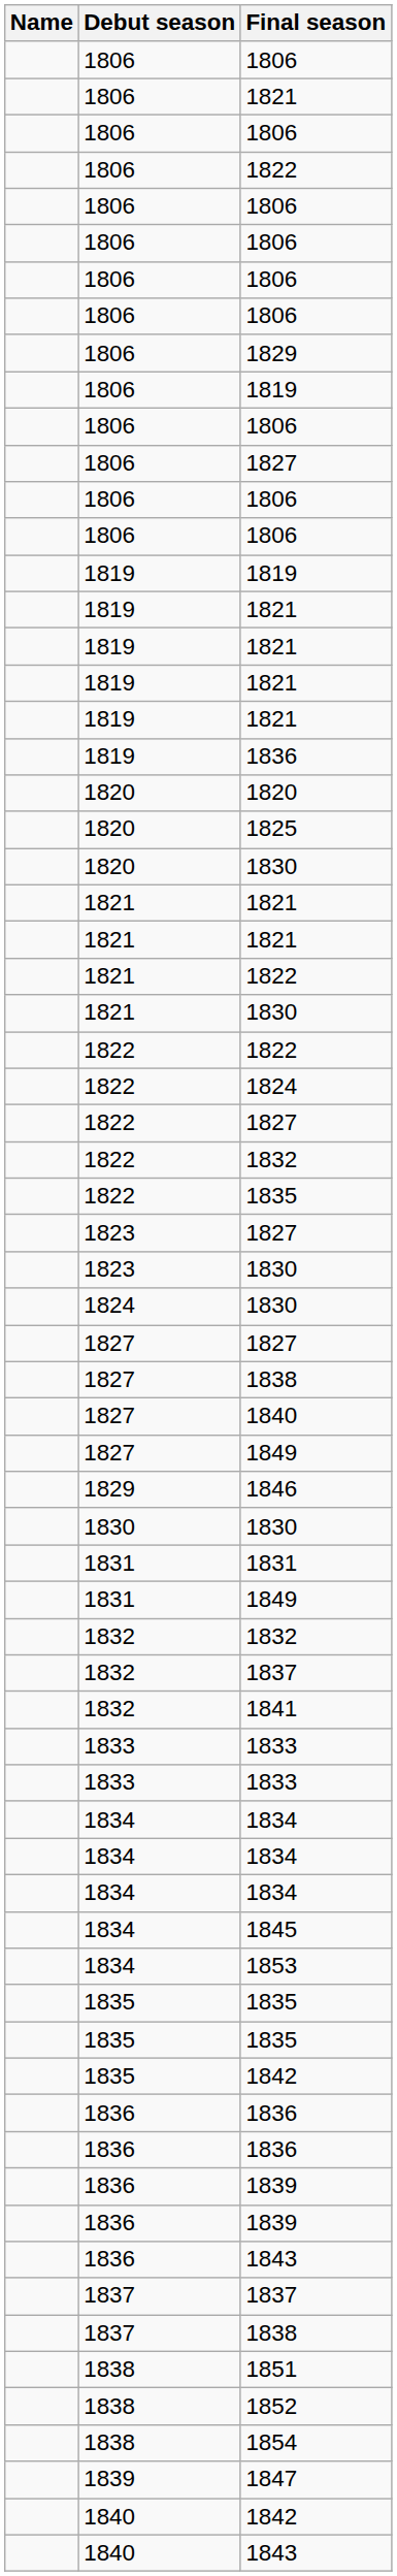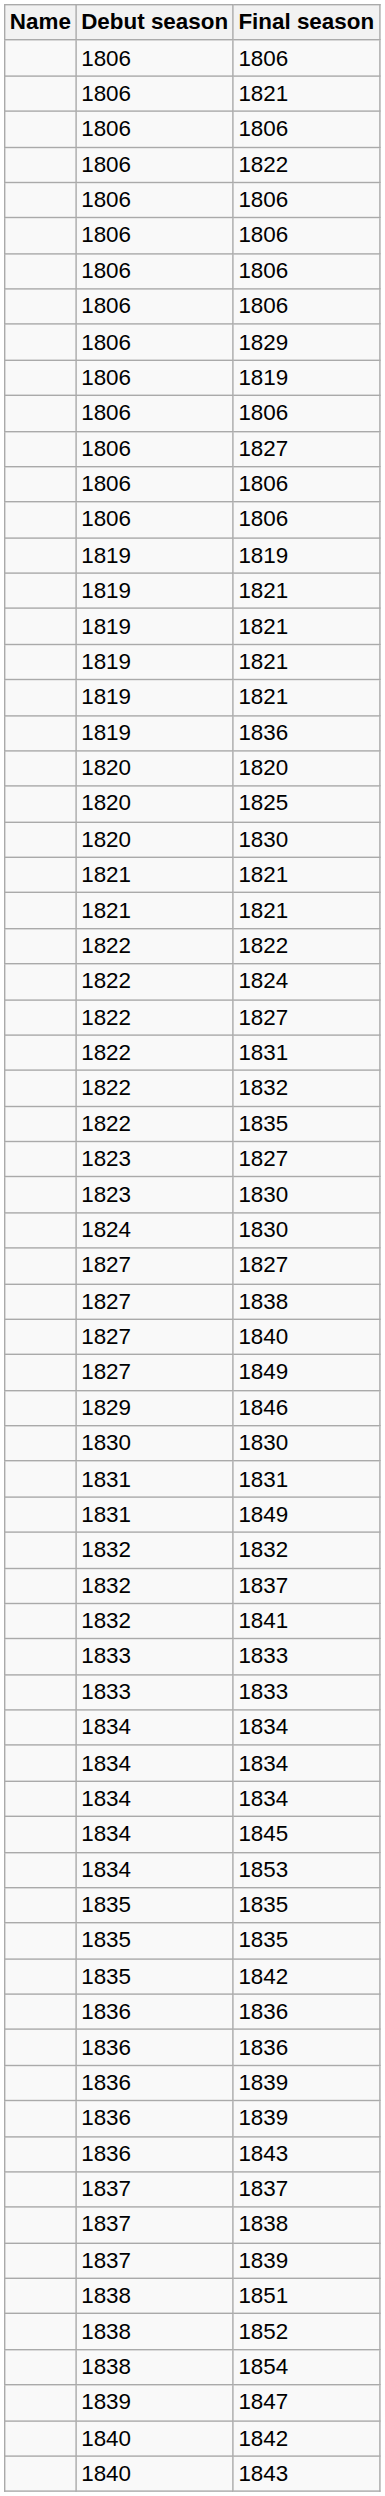 <table class="wikitable sortable">
 <tr>
 <th>Name</th>
 <th>Debut season</th>
 <th>Final season</th>
 </tr>
 <tr>
 <td></td>
 <td>1806</td>
 <td>1806</td>
 </tr>
 <tr>
 <td></td>
 <td>1806</td>
 <td>1821</td>
 </tr>
 <tr>
 <td></td>
 <td>1806</td>
 <td>1806</td>
 </tr>
 <tr>
 <td></td>
 <td>1806</td>
 <td>1822</td>
 </tr>
 <tr>
 <td></td>
 <td>1806</td>
 <td>1806</td>
 </tr>
 <tr>
 <td></td>
 <td>1806</td>
 <td>1806</td>
 </tr>
 <tr>
 <td></td>
 <td>1806</td>
 <td>1806</td>
 </tr>
 <tr>
 <td></td>
 <td>1806</td>
 <td>1806</td>
 </tr>
 <tr>
 <td></td>
 <td>1806</td>
 <td>1829</td>
 </tr>
 <tr>
 <td></td>
 <td>1806</td>
 <td>1819</td>
 </tr>
 <tr>
 <td></td>
 <td>1806</td>
 <td>1806</td>
 </tr>
 <tr>
 <td></td>
 <td>1806</td>
 <td>1827</td>
 </tr>
 <tr>
 <td></td>
 <td>1806</td>
 <td>1806</td>
 </tr>
 <tr>
 <td></td>
 <td>1806</td>
 <td>1806</td>
 </tr>
 <tr>
 <td><strong></strong></td>
 <td>1819</td>
 <td>1819</td>
 </tr>
 <tr>
 <td></td>
 <td>1819</td>
 <td>1821</td>
 </tr>
 <tr>
 <td></td>
 <td>1819</td>
 <td>1821</td>
 </tr>
 <tr>
 <td></td>
 <td>1819</td>
 <td>1821</td>
 </tr>
 <tr>
 <td></td>
 <td>1819</td>
 <td>1821</td>
 </tr>
 <tr>
 <td></td>
 <td>1819</td>
 <td>1836</td>
 </tr>
 <tr>
 <td></td>
 <td>1820</td>
 <td>1820</td>
 </tr>
 <tr>
 <td></td>
 <td>1820</td>
 <td>1825</td>
 </tr>
 <tr>
 <td></td>
 <td>1820</td>
 <td>1830</td>
 </tr>
 <tr>
 <td></td>
 <td>1821</td>
 <td>1821</td>
 </tr>
 <tr>
 <td></td>
 <td>1821</td>
 <td>1821</td>
 </tr>
 <tr>
 <td></td>
-<td>1821</td>
-<td>1822</td>
-</tr>
-<tr>
-<td></td>
-<td>1821</td>
-<td>1830</td>
-</tr>
-<tr>
-<td></td>
 <td>1822</td>
 <td>1822</td>
 </tr>
 <tr>
 <td></td>
 <td>1822</td>
 <td>1824</td>
 </tr>
 <tr>
 <td></td>
 <td>1822</td>
 <td>1827</td>
+</tr>
+<tr>
+<td></td>
+<td>1822</td>
+<td>1831</td>
 </tr>
 <tr>
 <td></td>
 <td>1822</td>
 <td>1832</td>
 </tr>
 <tr>
 <td></td>
 <td>1822</td>
 <td>1835</td>
 </tr>
 <tr>
 <td></td>
 <td>1823</td>
 <td>1827</td>
 </tr>
 <tr>
 <td></td>
 <td>1823</td>
 <td>1830</td>
 </tr>
 <tr>
 <td></td>
 <td>1824</td>
 <td>1830</td>
 </tr>
 <tr>
 <td></td>
 <td>1827</td>
 <td>1827</td>
 </tr>
 <tr>
 <td></td>
 <td>1827</td>
 <td>1838</td>
 </tr>
 <tr>
 <td></td>
 <td>1827</td>
 <td>1840</td>
 </tr>
 <tr>
 <td></td>
 <td>1827</td>
 <td>1849</td>
 </tr>
 <tr>
 <td></td>
 <td>1829</td>
 <td>1846</td>
 </tr>
 <tr>
 <td></td>
 <td>1830</td>
 <td>1830</td>
 </tr>
 <tr>
 <td></td>
 <td>1831</td>
 <td>1831</td>
 </tr>
 <tr>
 <td></td>
 <td>1831</td>
 <td>1849</td>
 </tr>
 <tr>
 <td></td>
 <td>1832</td>
 <td>1832</td>
 </tr>
 <tr>
 <td></td>
 <td>1832</td>
 <td>1837</td>
 </tr>
 <tr>
 <td></td>
 <td>1832</td>
 <td>1841</td>
 </tr>
 <tr>
 <td></td>
 <td>1833</td>
 <td>1833</td>
 </tr>
 <tr>
 <td></td>
 <td>1833</td>
 <td>1833</td>
 </tr>
 <tr>
 <td></td>
 <td>1834</td>
 <td>1834</td>
 </tr>
 <tr>
 <td></td>
 <td>1834</td>
 <td>1834</td>
 </tr>
 <tr>
 <td></td>
 <td>1834</td>
 <td>1834</td>
 </tr>
 <tr>
 <td></td>
 <td>1834</td>
 <td>1845</td>
 </tr>
 <tr>
 <td></td>
 <td>1834</td>
 <td>1853</td>
 </tr>
 <tr>
 <td></td>
 <td>1835</td>
 <td>1835</td>
 </tr>
 <tr>
 <td></td>
 <td>1835</td>
 <td>1835</td>
 </tr>
 <tr>
 <td></td>
 <td>1835</td>
 <td>1842</td>
 </tr>
 <tr>
 <td></td>
 <td>1836</td>
 <td>1836</td>
 </tr>
 <tr>
 <td></td>
 <td>1836</td>
 <td>1836</td>
 </tr>
 <tr>
 <td></td>
 <td>1836</td>
 <td>1839</td>
 </tr>
 <tr>
 <td></td>
 <td>1836</td>
 <td>1839</td>
 </tr>
 <tr>
 <td></td>
 <td>1836</td>
 <td>1843</td>
 </tr>
 <tr>
 <td></td>
 <td>1837</td>
 <td>1837</td>
 </tr>
 <tr>
 <td></td>
 <td>1837</td>
 <td>1838</td>
 </tr>
 <tr>
 <td></td>
+<td>1837</td>
+<td>1839</td>
+</tr>
+<tr>
+<td></td>
 <td>1838</td>
 <td>1851</td>
 </tr>
 <tr>
 <td></td>
 <td>1838</td>
 <td>1852</td>
 </tr>
 <tr>
 <td></td>
 <td>1838</td>
 <td>1854</td>
 </tr>
 <tr>
 <td></td>
 <td>1839</td>
 <td>1847</td>
 </tr>
 <tr>
 <td></td>
 <td>1840</td>
 <td>1842</td>
 </tr>
 <tr>
 <td></td>
 <td>1840</td>
 <td>1843</td>
 </tr>
 </table>
